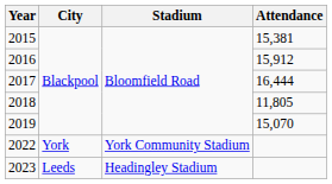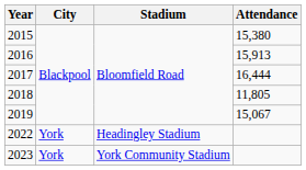 <table class="wikitable" style="text-align: left;">
 <tr>
 <th>Year</th>
 <th>City</th>
 <th>Stadium</th>
 <th>Attendance</th>
 </tr>
 <tr>
 <td>2015</td>
 <td rowspan=5><a href='#'>Blackpool</a></td>
 <td rowspan=5><a href='#'>Bloomfield Road</a></td>
-<td>15,381</td>
+<td>15,380</td>
 </tr>
 <tr>
 <td>2016</td>
-<td> 15,912</td>
+<td> 15,913</td>
 </tr>
 <tr>
 <td>2017</td>
 <td> 16,444</td>
 </tr>
 <tr>
 <td>2018</td>
 <td> 11,805</td>
 </tr>
 <tr>
 <td>2019</td>
-<td> 15,070</td>
+<td> 15,067</td>
 </tr>
 <tr>
 <td>2022</td>
 <td><a href='#'>York</a></td>
-<td><a href='#'>York Community Stadium</a></td>
+<td><a href='#'>Headingley Stadium</a></td>
 <td></td>
 </tr>
 <tr>
 <td>2023</td>
-<td><a href='#'>Leeds</a></td>
-<td><a href='#'>Headingley Stadium</a></td>
+<td><a href='#'>York</a></td>
+<td><a href='#'>York Community Stadium</a></td>
 <td></td>
 </tr>
 </table>
